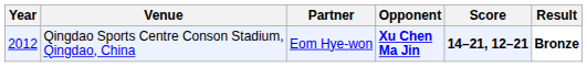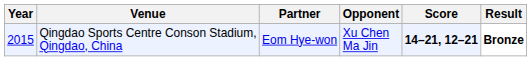 <table class="sortable wikitable" style="font-size: 90%;">
 <tr>
 <th>Year</th>
 <th>Venue</th>
 <th>Partner</th>
 <th>Opponent</th>
 <th>Score</th>
 <th>Result</th>
 </tr>
 <tr style="background:#ECF2FF">
-<td align="center"><a href='#'>2012</a></td>
+<td align="center"><a href='#'>2015</a></td>
 <td align="left">Qingdao Sports Centre Conson Stadium,<br><a href='#'>Qingdao, China</a></td>
 <td align="left"> <a href='#'>Eom Hye-won</a></td>
-<td align="left"><strong> <a href='#'>Xu Chen</a> <br>  <a href='#'>Ma Jin</a></strong></td>
+<td align="left"> <a href='#'>Xu Chen</a> <br>  <a href='#'>Ma Jin</a></td>
 <td align="left"><strong>14–21, 12–21</strong></td>
 <td style="text-align:left; background:white"> <strong>Bronze</strong></td>
 </tr>
 </table>
